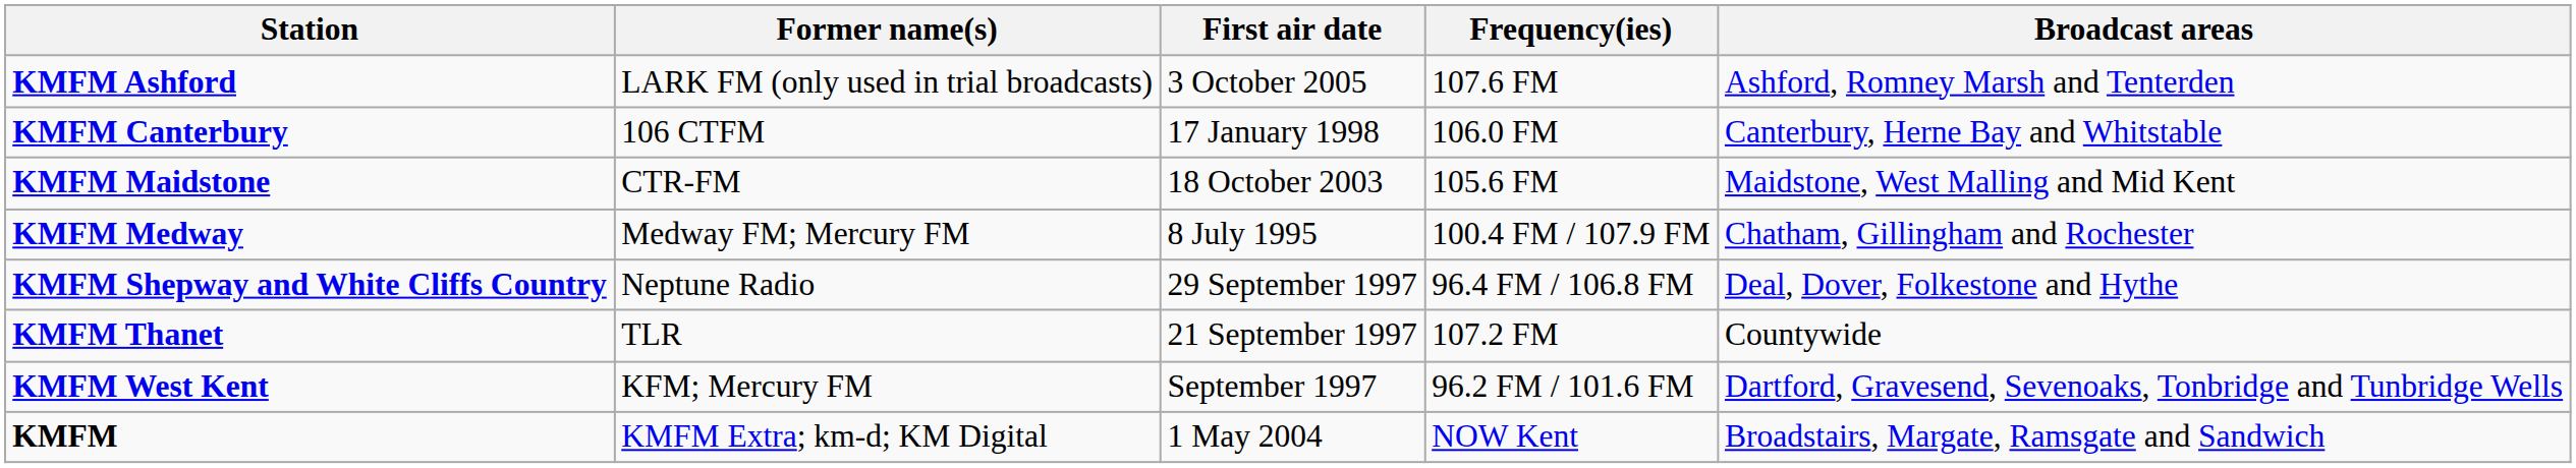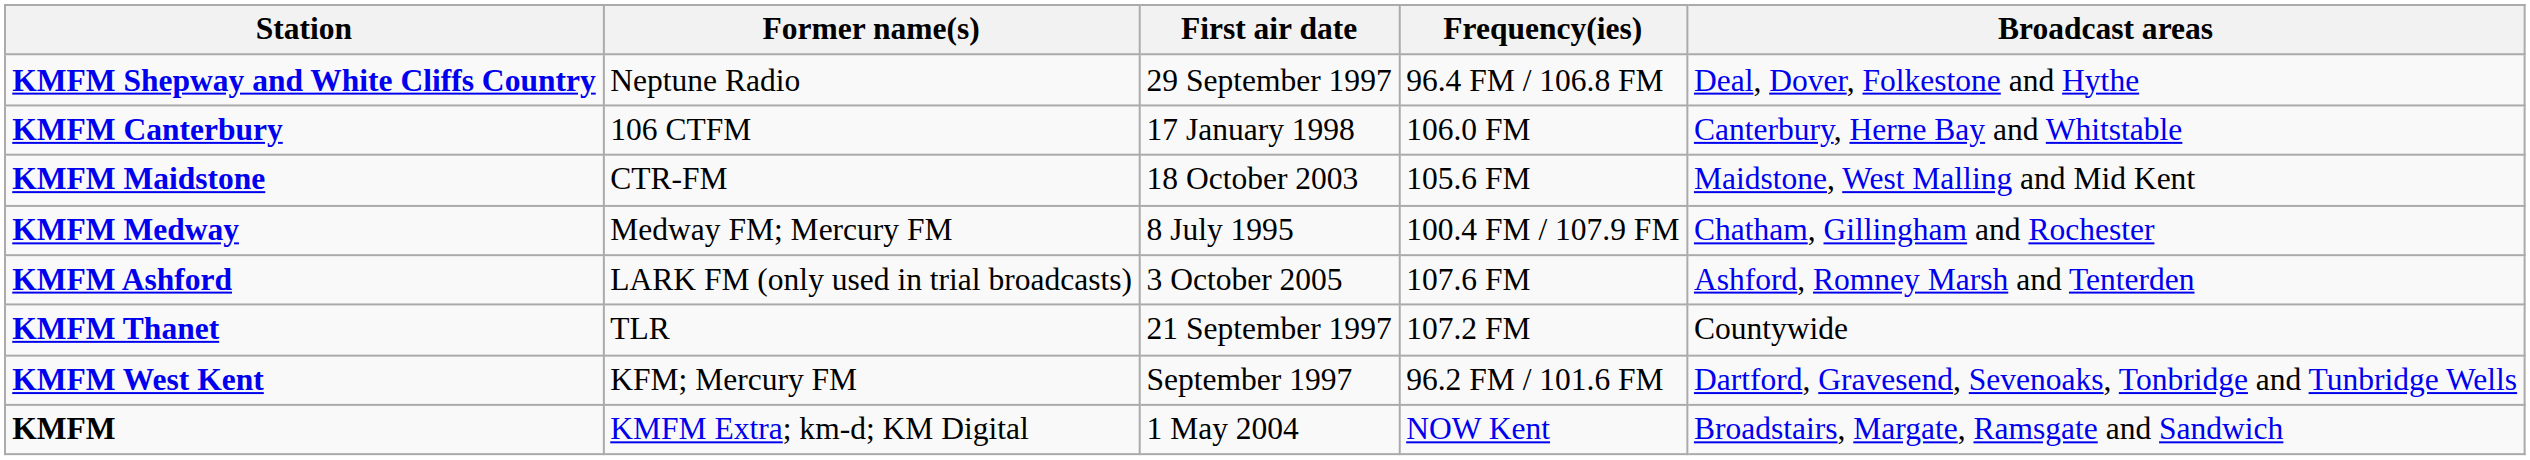 <table class="wikitable">
 <tr>
 <th>Station</th>
 <th>Former name(s)</th>
 <th>First air date</th>
 <th>Frequency(ies)</th>
 <th>Broadcast areas</th>
 </tr>
 <tr>
-<td><strong><a href='#'>KMFM Ashford</a></strong></td>
-<td>LARK FM (only used in trial broadcasts)</td>
-<td>3 October 2005</td>
-<td>107.6 FM</td>
-<td><a href='#'>Ashford</a>, <a href='#'>Romney Marsh</a> and <a href='#'>Tenterden</a></td>
+<td><strong><a href='#'>KMFM Shepway and White Cliffs Country</a></strong></td>
+<td>Neptune Radio</td>
+<td>29 September 1997</td>
+<td>96.4 FM / 106.8 FM</td>
+<td><a href='#'>Deal</a>, <a href='#'>Dover</a>, <a href='#'>Folkestone</a> and <a href='#'>Hythe</a></td>
 </tr>
 <tr>
 <td><strong><a href='#'>KMFM Canterbury</a></strong></td>
 <td>106 CTFM</td>
 <td>17 January 1998</td>
 <td>106.0 FM</td>
 <td><a href='#'>Canterbury</a>, <a href='#'>Herne Bay</a> and <a href='#'>Whitstable</a></td>
 </tr>
 <tr>
 <td><strong><a href='#'>KMFM Maidstone</a></strong></td>
 <td>CTR-FM</td>
 <td>18 October 2003</td>
 <td>105.6 FM</td>
 <td><a href='#'>Maidstone</a>, <a href='#'>West Malling</a> and Mid Kent</td>
 </tr>
 <tr>
 <td><strong><a href='#'>KMFM Medway</a></strong></td>
 <td>Medway FM; Mercury FM</td>
 <td>8 July 1995</td>
 <td>100.4 FM / 107.9 FM</td>
 <td><a href='#'>Chatham</a>, <a href='#'>Gillingham</a> and <a href='#'>Rochester</a></td>
 </tr>
 <tr>
-<td><strong><a href='#'>KMFM Shepway and White Cliffs Country</a></strong></td>
-<td>Neptune Radio</td>
-<td>29 September 1997</td>
-<td>96.4 FM / 106.8 FM</td>
-<td><a href='#'>Deal</a>, <a href='#'>Dover</a>, <a href='#'>Folkestone</a> and <a href='#'>Hythe</a></td>
+<td><strong><a href='#'>KMFM Ashford</a></strong></td>
+<td>LARK FM (only used in trial broadcasts)</td>
+<td>3 October 2005</td>
+<td>107.6 FM</td>
+<td><a href='#'>Ashford</a>, <a href='#'>Romney Marsh</a> and <a href='#'>Tenterden</a></td>
 </tr>
 <tr>
 <td><strong><a href='#'>KMFM Thanet</a></strong></td>
 <td>TLR</td>
 <td>21 September 1997</td>
 <td>107.2 FM</td>
 <td>Countywide</td>
 </tr>
 <tr>
 <td><strong><a href='#'>KMFM West Kent</a></strong></td>
 <td>KFM; Mercury FM</td>
 <td>September 1997</td>
 <td>96.2 FM / 101.6 FM</td>
 <td><a href='#'>Dartford</a>, <a href='#'>Gravesend</a>, <a href='#'>Sevenoaks</a>, <a href='#'>Tonbridge</a> and <a href='#'>Tunbridge Wells</a></td>
 </tr>
 <tr>
 <td><strong>KMFM</strong></td>
 <td><a href='#'>KMFM Extra</a>; km-d; KM Digital</td>
 <td>1 May 2004</td>
 <td><a href='#'>NOW Kent</a></td>
 <td><a href='#'>Broadstairs</a>, <a href='#'>Margate</a>, <a href='#'>Ramsgate</a> and <a href='#'>Sandwich</a></td>
 </tr>
 </table>
